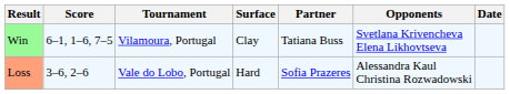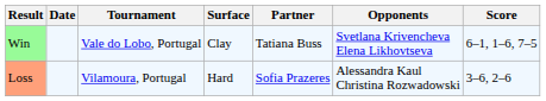 <table class="sortable wikitable">
 <tr>
 <th>Result</th>
-<th>Score</th>
+<th>Date</th>
 <th>Tournament</th>
 <th>Surface</th>
 <th>Partner</th>
 <th>Opponents</th>
-<th>Date</th>
+<th>Score</th>
 </tr>
 <tr bgcolor=f0f8ff>
 <td style="background:#98fb98;">Win</td>
-<td>6–1, 1–6, 7–5</td>
-<td><a href='#'>Vilamoura</a>, Portugal</td>
+<td></td>
+<td><a href='#'>Vale do Lobo</a>, Portugal</td>
 <td>Clay</td>
 <td> Tatiana Buss</td>
 <td> <a href='#'>Svetlana Krivencheva</a> <br>  <a href='#'>Elena Likhovtseva</a></td>
-<td></td>
+<td>6–1, 1–6, 7–5</td>
 </tr>
 <tr bgcolor=f0f8ff>
 <td style="background:#ffa07a;">Loss</td>
-<td>3–6, 2–6</td>
-<td><a href='#'>Vale do Lobo</a>, Portugal</td>
+<td></td>
+<td><a href='#'>Vilamoura</a>, Portugal</td>
 <td>Hard</td>
 <td> <a href='#'>Sofia Prazeres</a></td>
 <td> Alessandra Kaul <br>  Christina Rozwadowski</td>
-<td></td>
+<td>3–6, 2–6</td>
 </tr>
 </table>
